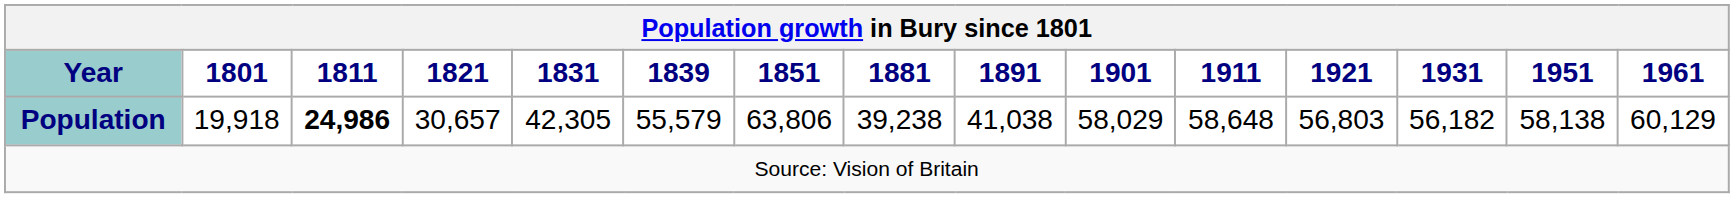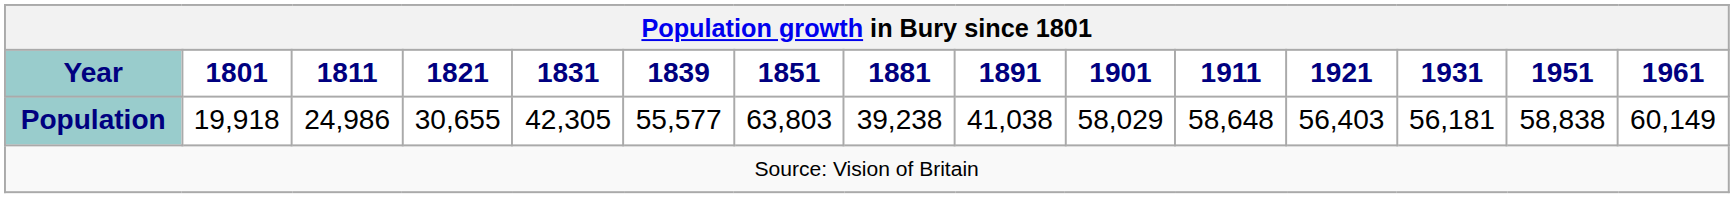 <table class="wikitable" style="font-size:90%; width:70%; border:0; text-align:center; line-height:120%;">
 <tr>
 <th colspan="15" style="text-align:center;font-size:90%;"><a href='#'>Population growth</a> in Bury since 1801</th>
 </tr>
 <tr>
 <th style="background:#9cc; color:navy; height:17px;">Year</th>
 <th style="background:#fff; color:navy;">1801</th>
 <th style="background:#fff; color:navy;">1811</th>
 <th style="background:#fff; color:navy;">1821</th>
 <th style="background:#fff; color:navy;">1831</th>
 <th style="background:#fff; color:navy;">1839</th>
 <th style="background:#fff; color:navy;">1851</th>
 <th style="background:#fff; color:navy;">1881</th>
 <th style="background:#fff; color:navy;">1891</th>
 <th style="background:#fff; color:navy;">1901</th>
 <th style="background:#fff; color:navy;">1911</th>
 <th style="background:#fff; color:navy;">1921</th>
 <th style="background:#fff; color:navy;">1931</th>
 <th style="background:#fff; color:navy;">1951</th>
 <th style="background:#fff; color:navy;">1961</th>
 </tr>
 <tr style="text-align:center;">
 <th style="background:#9cc; color:navy; height:17px;">Population</th>
 <td style="background:#fff; color:black;">19,918</td>
-<td style="background:#fff; color:black;"><strong>24,986</strong></td>
-<td style="background:#fff; color:black;">30,657</td>
+<td style="background:#fff; color:black;">24,986</td>
+<td style="background:#fff; color:black;">30,655</td>
 <td style="background:#fff; color:black;">42,305</td>
-<td style="background:#fff; color:black;">55,579</td>
-<td style="background:#fff; color:black;">63,806</td>
+<td style="background:#fff; color:black;">55,577</td>
+<td style="background:#fff; color:black;">63,803</td>
 <td style="background:#fff; color:black;">39,238</td>
 <td style="background:#fff; color:black;">41,038</td>
 <td style="background:#fff; color:black;">58,029</td>
 <td style="background:#fff; color:black;">58,648</td>
-<td style="background:#fff; color:black;">56,803</td>
-<td style="background:#fff; color:black;">56,182</td>
-<td style="background:#fff; color:black;">58,138</td>
-<td style="background:#fff; color:black;">60,129</td>
+<td style="background:#fff; color:black;">56,403</td>
+<td style="background:#fff; color:black;">56,181</td>
+<td style="background:#fff; color:black;">58,838</td>
+<td style="background:#fff; color:black;">60,149</td>
 </tr>
 <tr>
 <td colspan="15" style="text-align:center;font-size:90%;"><small>Source: Vision of Britain</small></td>
 </tr>
 </table>
